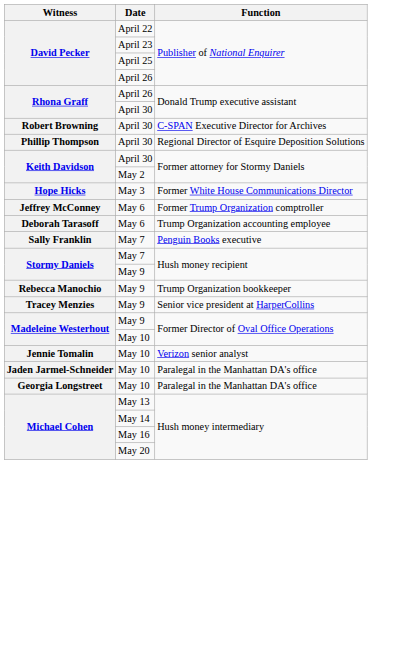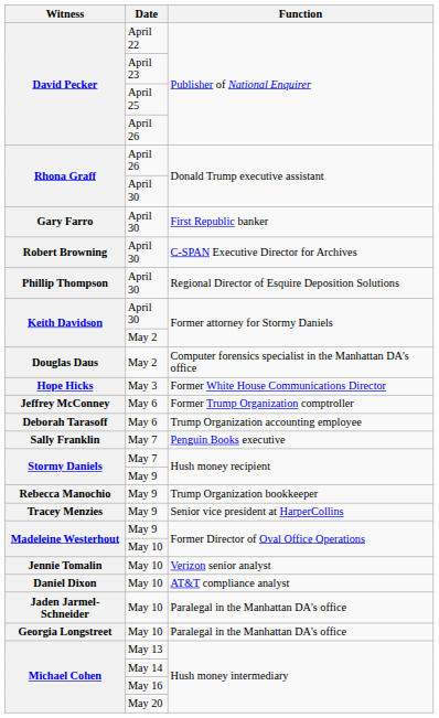 <table class="wikitable plainrowheaders">
 <tr>
 <th scope="col">Witness</th>
 <th scope="col">Date</th>
 <th scope="col">Function</th>
 </tr>
 <tr>
 <th rowspan="4" scope="row"><a href='#'>David Pecker</a></th>
 <td>April 22</td>
 <td rowspan="4"><a href='#'>Publisher</a> of <em><a href='#'>National Enquirer</a></em></td>
 </tr>
 <tr>
 <td>April 23</td>
 </tr>
 <tr>
 <td>April 25</td>
 </tr>
 <tr>
 <td>April 26</td>
 </tr>
 <tr>
 <th rowspan="2" scope="row"><a href='#'>Rhona Graff</a></th>
 <td>April 26</td>
 <td rowspan="2">Donald Trump executive assistant</td>
 </tr>
 <tr>
 <td>April 30</td>
 </tr>
 <tr>
+<th scope="row">Gary Farro</th>
+<td>April 30</td>
+<td><a href='#'>First Republic</a> banker</td>
+</tr>
+<tr>
 <th scope="row">Robert Browning</th>
 <td>April 30</td>
 <td><a href='#'>C-SPAN</a> Executive Director for Archives</td>
 </tr>
 <tr>
 <th scope="row">Phillip Thompson</th>
 <td>April 30</td>
 <td>Regional Director of Esquire Deposition Solutions</td>
 </tr>
 <tr>
 <th rowspan="2" scope="row"><a href='#'>Keith Davidson</a></th>
 <td>April 30</td>
 <td rowspan="2">Former attorney for Stormy Daniels</td>
 </tr>
 <tr>
 <td>May 2</td>
+</tr>
+<tr>
+<th scope="row">Douglas Daus</th>
+<td>May 2</td>
+<td>Computer forensics specialist in the Manhattan DA's office</td>
 </tr>
 <tr>
 <th scope="row"><a href='#'>Hope Hicks</a></th>
 <td>May 3</td>
 <td>Former <a href='#'>White House Communications Director</a></td>
 </tr>
 <tr>
 <th scope="row">Jeffrey McConney</th>
 <td>May 6</td>
 <td>Former <a href='#'>Trump Organization</a> comptroller</td>
 </tr>
 <tr>
 <th scope="row">Deborah Tarasoff</th>
 <td>May 6</td>
 <td>Trump Organization accounting employee</td>
 </tr>
 <tr>
 <th scope="row">Sally Franklin</th>
 <td>May 7</td>
 <td><a href='#'>Penguin Books</a> executive</td>
 </tr>
 <tr>
 <th rowspan="2" scope="row"><a href='#'>Stormy Daniels</a></th>
 <td>May 7</td>
 <td rowspan="2">Hush money recipient</td>
 </tr>
 <tr>
 <td>May 9</td>
 </tr>
 <tr>
 <th scope="row">Rebecca Manochio</th>
 <td>May 9</td>
 <td>Trump Organization bookkeeper</td>
 </tr>
 <tr>
 <th scope="row">Tracey Menzies</th>
 <td>May 9</td>
 <td>Senior vice president at <a href='#'>HarperCollins</a></td>
 </tr>
 <tr>
 <th rowspan="2" scope="row"><a href='#'>Madeleine Westerhout</a></th>
 <td>May 9</td>
 <td rowspan="2">Former Director of <a href='#'>Oval Office Operations</a></td>
 </tr>
 <tr>
 <td>May 10</td>
 </tr>
 <tr>
 <th scope="row">Jennie Tomalin</th>
 <td>May 10</td>
 <td><a href='#'>Verizon</a> senior analyst</td>
 </tr>
 <tr>
+<th scope="row">Daniel Dixon</th>
+<td>May 10</td>
+<td><a href='#'>AT&T</a> compliance analyst</td>
+</tr>
+<tr>
 <th scope="row">Jaden Jarmel-Schneider</th>
 <td>May 10</td>
 <td>Paralegal in the Manhattan DA's office</td>
 </tr>
 <tr>
 <th scope="row">Georgia Longstreet</th>
 <td>May 10</td>
 <td>Paralegal in the Manhattan DA's office</td>
 </tr>
 <tr>
 <th rowspan="4" scope="row"><a href='#'>Michael Cohen</a></th>
 <td>May 13</td>
 <td rowspan="4">Hush money intermediary</td>
 </tr>
 <tr>
 <td>May 14</td>
 </tr>
 <tr>
 <td>May 16</td>
 </tr>
 <tr>
 <td>May 20</td>
 </tr>
 </table>
